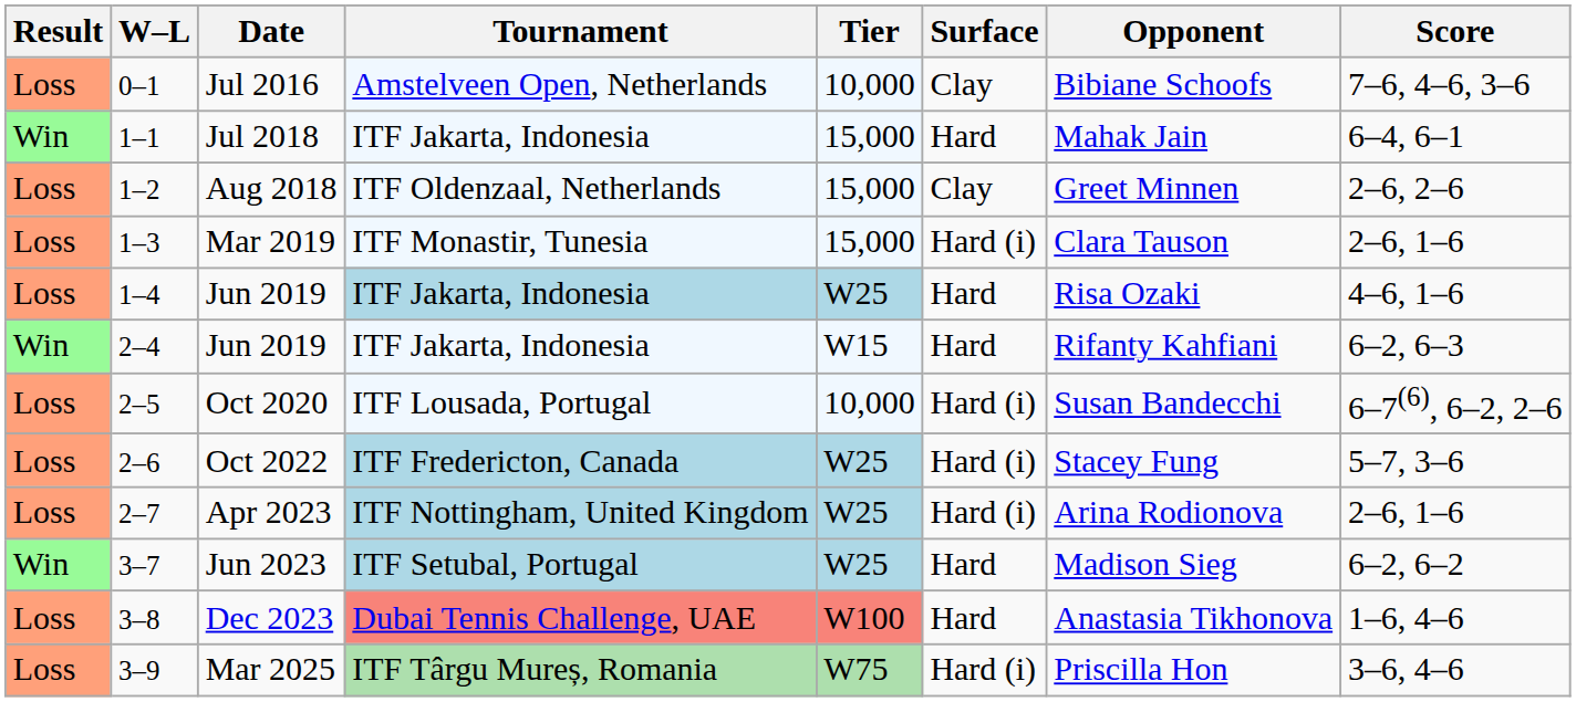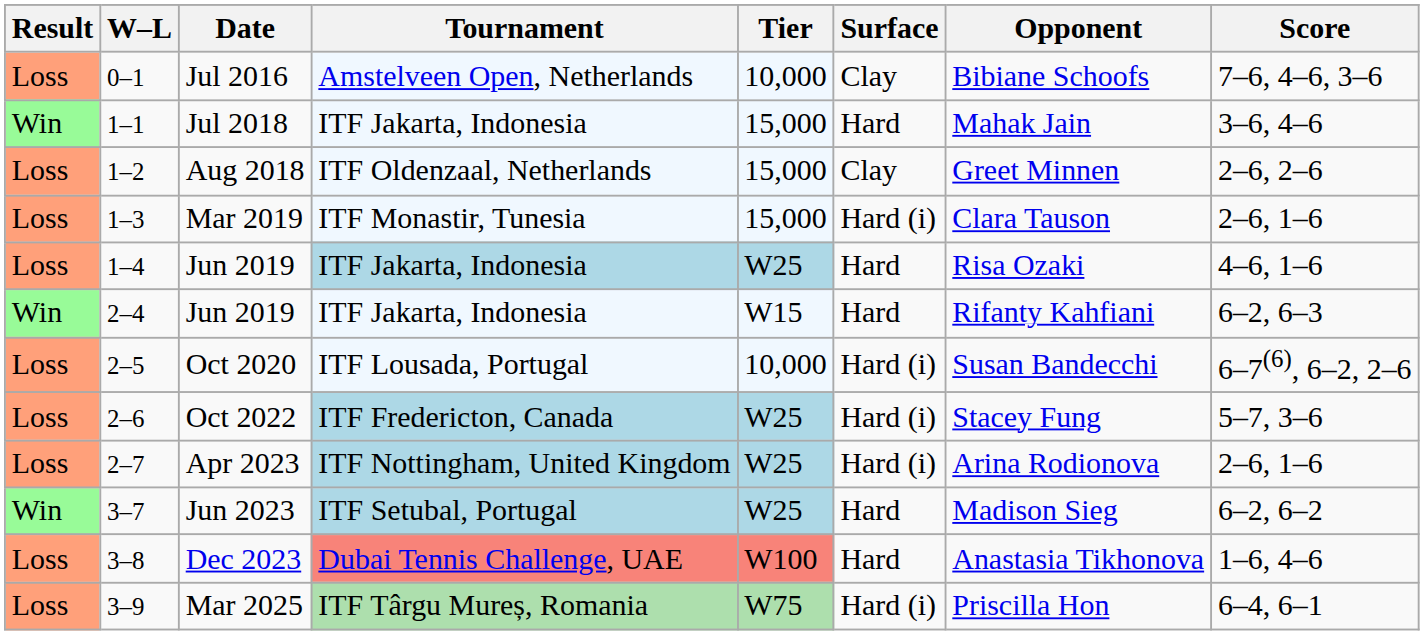 <table class="sortable wikitable">
 <tr>
 <th>Result</th>
 <th class=unsortable>W–L</th>
 <th>Date</th>
 <th>Tournament</th>
 <th>Tier</th>
 <th>Surface</th>
 <th>Opponent</th>
 <th class=unsortable>Score</th>
 </tr>
 <tr>
 <td style="background:#ffa07a;">Loss</td>
 <td><small>0–1</small></td>
 <td>Jul 2016</td>
 <td bgcolor="#f0f8ff"><a href='#'>Amstelveen Open</a>, Netherlands</td>
 <td bgcolor="#f0f8ff">10,000</td>
 <td>Clay</td>
 <td> <a href='#'>Bibiane Schoofs</a></td>
 <td>7–6, 4–6, 3–6</td>
 </tr>
 <tr>
 <td style="background:#98fb98;">Win</td>
 <td><small>1–1</small></td>
 <td>Jul 2018</td>
 <td bgcolor="#f0f8ff">ITF Jakarta, Indonesia</td>
 <td bgcolor="#f0f8ff">15,000</td>
 <td>Hard</td>
 <td> <a href='#'>Mahak Jain</a></td>
-<td>6–4, 6–1</td>
+<td>3–6, 4–6</td>
 </tr>
 <tr>
 <td style="background:#ffa07a;">Loss</td>
 <td><small>1–2</small></td>
 <td>Aug 2018</td>
 <td bgcolor="#f0f8ff">ITF Oldenzaal, Netherlands</td>
 <td bgcolor="#f0f8ff">15,000</td>
 <td>Clay</td>
 <td> <a href='#'>Greet Minnen</a></td>
 <td>2–6, 2–6</td>
 </tr>
 <tr>
 <td style="background:#ffa07a;">Loss</td>
 <td><small>1–3</small></td>
 <td>Mar 2019</td>
 <td bgcolor="#f0f8ff">ITF Monastir, Tunesia</td>
 <td bgcolor="#f0f8ff">15,000</td>
 <td>Hard (i)</td>
 <td> <a href='#'>Clara Tauson</a></td>
 <td>2–6, 1–6</td>
 </tr>
 <tr>
 <td style="background:#ffa07a;">Loss</td>
 <td><small>1–4</small></td>
 <td>Jun 2019</td>
 <td bgcolor="lightblue">ITF Jakarta, Indonesia</td>
 <td bgcolor="lightblue">W25</td>
 <td>Hard</td>
 <td> <a href='#'>Risa Ozaki</a></td>
 <td>4–6, 1–6</td>
 </tr>
 <tr>
 <td style="background:#98fb98;">Win</td>
 <td><small>2–4</small></td>
 <td>Jun 2019</td>
 <td bgcolor="#f0f8ff">ITF Jakarta, Indonesia</td>
 <td bgcolor="#f0f8ff">W15</td>
 <td>Hard</td>
 <td> <a href='#'>Rifanty Kahfiani</a></td>
 <td>6–2, 6–3</td>
 </tr>
 <tr>
 <td style="background:#ffa07a;">Loss</td>
 <td><small>2–5</small></td>
 <td>Oct 2020</td>
 <td bgcolor="#f0f8ff">ITF Lousada, Portugal</td>
 <td bgcolor="#f0f8ff">10,000</td>
 <td>Hard (i)</td>
 <td> <a href='#'>Susan Bandecchi</a></td>
 <td>6–7<sup>(6)</sup>, 6–2, 2–6</td>
 </tr>
 <tr>
 <td style="background:#ffa07a;">Loss</td>
 <td><small>2–6</small></td>
 <td>Oct 2022</td>
 <td bgcolor="lightblue">ITF Fredericton, Canada</td>
 <td bgcolor="lightblue">W25</td>
 <td>Hard (i)</td>
 <td> <a href='#'>Stacey Fung</a></td>
 <td>5–7, 3–6</td>
 </tr>
 <tr>
 <td style="background:#ffa07a;">Loss</td>
 <td><small>2–7</small></td>
 <td>Apr 2023</td>
 <td bgcolor="lightblue">ITF Nottingham, United Kingdom</td>
 <td bgcolor="lightblue">W25</td>
 <td>Hard (i)</td>
 <td> <a href='#'>Arina Rodionova</a></td>
 <td>2–6, 1–6</td>
 </tr>
 <tr>
 <td style="background:#98fb98;">Win</td>
 <td><small>3–7</small></td>
 <td>Jun 2023</td>
 <td bgcolor="lightblue">ITF Setubal, Portugal</td>
 <td bgcolor="lightblue">W25</td>
 <td>Hard</td>
 <td> <a href='#'>Madison Sieg</a></td>
 <td>6–2, 6–2</td>
 </tr>
 <tr>
 <td style="background:#ffa07a;">Loss</td>
 <td><small>3–8</small></td>
 <td><a href='#'>Dec 2023</a></td>
 <td style="background:#f88379;"><a href='#'>Dubai Tennis Challenge</a>, UAE</td>
 <td style="background:#f88379;">W100</td>
 <td>Hard</td>
 <td> <a href='#'>Anastasia Tikhonova</a></td>
 <td>1–6, 4–6</td>
 </tr>
 <tr>
 <td style="background:#ffa07a;">Loss</td>
 <td><small>3–9</small></td>
 <td>Mar 2025</td>
 <td style="background:#addfad;">ITF Târgu Mureș, Romania</td>
 <td style="background:#addfad;">W75</td>
 <td>Hard (i)</td>
 <td> <a href='#'>Priscilla Hon</a></td>
-<td>3–6, 4–6</td>
+<td>6–4, 6–1</td>
 </tr>
 </table>
